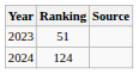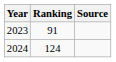 <table class="wikitable" style="text-align:center; font-size: 95%;">
 <tr>
 <th>Year</th>
 <th>Ranking</th>
 <th>Source</th>
 </tr>
 <tr>
 <td>2023</td>
-<td>51</td>
+<td>91</td>
 <td></td>
 </tr>
 <tr>
 <td>2024</td>
 <td>124</td>
 <td></td>
 </tr>
 </table>
